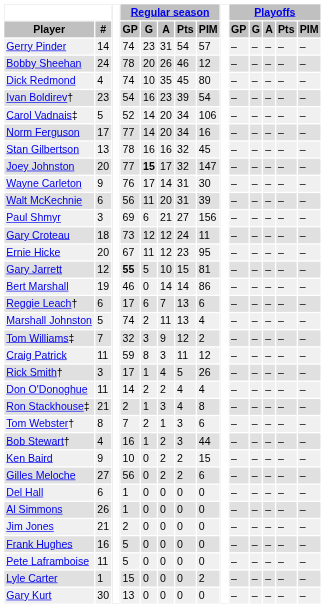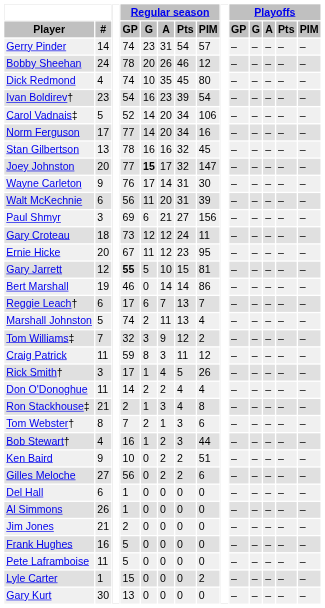 <table BORDER="0" CELLPADDING="3" CELLSPACING="2" ID="Table1">
 <tr ALIGN="center" bgcolor="#c0c0c0">
 <th ALIGN="center" colspan="2" bgcolor="#ffffff"> </th>
 <th ALIGN="center" rowspan="99" bgcolor="#ffffff"> </th>
 <th ALIGN="center" colspan="5"><a href='#'>Regular season</a></th>
 <th ALIGN="center" rowspan="99" bgcolor="#ffffff"> </th>
 <th ALIGN="center" colspan="5"><a href='#'>Playoffs</a></th>
 </tr>
 <tr ALIGN="center" bgcolor="#c0c0c0">
 <th ALIGN="center">Player</th>
 <th ALIGN="center">#</th>
 <th ALIGN="center">GP</th>
 <th ALIGN="center">G</th>
 <th ALIGN="center">A</th>
 <th ALIGN="center">Pts</th>
 <th ALIGN="center">PIM</th>
 <th ALIGN="center">GP</th>
 <th ALIGN="center">G</th>
 <th ALIGN="center">A</th>
 <th ALIGN="center">Pts</th>
 <th ALIGN="center">PIM</th>
 </tr>
 <tr bgcolor="#f0f0f0">
 <td><a href='#'>Gerry Pinder</a></td>
 <td>14</td>
 <td>74</td>
 <td>23</td>
 <td>31</td>
 <td>54</td>
 <td>57</td>
 <td>–</td>
 <td>–</td>
 <td>–</td>
 <td>–</td>
 <td>–</td>
 </tr>
 <tr bgcolor="#e0e0e0">
 <td><a href='#'>Bobby Sheehan</a></td>
 <td>24</td>
 <td>78</td>
 <td>20</td>
 <td>26</td>
 <td>46</td>
 <td>12</td>
 <td>–</td>
 <td>–</td>
 <td>–</td>
 <td>–</td>
 <td>–</td>
 </tr>
 <tr bgcolor="#f0f0f0">
 <td><a href='#'>Dick Redmond</a></td>
 <td>4</td>
 <td>74</td>
 <td>10</td>
 <td>35</td>
 <td>45</td>
 <td>80</td>
 <td>–</td>
 <td>–</td>
 <td>–</td>
 <td>–</td>
 <td>–</td>
 </tr>
 <tr bgcolor="#e0e0e0">
 <td><a href='#'>Ivan Boldirev</a>†</td>
 <td>23</td>
 <td>54</td>
 <td>16</td>
 <td>23</td>
 <td>39</td>
 <td>54</td>
 <td>–</td>
 <td>–</td>
 <td>–</td>
 <td>–</td>
 <td>–</td>
 </tr>
 <tr bgcolor="#f0f0f0">
 <td><a href='#'>Carol Vadnais</a>‡</td>
 <td>5</td>
 <td>52</td>
 <td>14</td>
 <td>20</td>
 <td>34</td>
 <td>106</td>
 <td>–</td>
 <td>–</td>
 <td>–</td>
 <td>–</td>
 <td>–</td>
 </tr>
 <tr bgcolor="#e0e0e0">
 <td><a href='#'>Norm Ferguson</a></td>
 <td>17</td>
 <td>77</td>
 <td>14</td>
 <td>20</td>
 <td>34</td>
 <td>16</td>
 <td>–</td>
 <td>–</td>
 <td>–</td>
 <td>–</td>
 <td>–</td>
 </tr>
 <tr bgcolor="#f0f0f0">
 <td><a href='#'>Stan Gilbertson</a></td>
 <td>13</td>
 <td>78</td>
 <td>16</td>
 <td>16</td>
 <td>32</td>
 <td>45</td>
 <td>–</td>
 <td>–</td>
 <td>–</td>
 <td>–</td>
 <td>–</td>
 </tr>
 <tr bgcolor="#e0e0e0">
 <td><a href='#'>Joey Johnston</a></td>
 <td>20</td>
 <td>77</td>
 <td><strong>15</strong></td>
 <td>17</td>
 <td>32</td>
 <td>147</td>
 <td>–</td>
 <td>–</td>
 <td>–</td>
 <td>–</td>
 <td>–</td>
 </tr>
 <tr bgcolor="#f0f0f0">
 <td><a href='#'>Wayne Carleton</a></td>
 <td>9</td>
 <td>76</td>
 <td>17</td>
 <td>14</td>
 <td>31</td>
 <td>30</td>
 <td>–</td>
 <td>–</td>
 <td>–</td>
 <td>–</td>
 <td>–</td>
 </tr>
 <tr bgcolor="#e0e0e0">
 <td><a href='#'>Walt McKechnie</a></td>
 <td>6</td>
 <td>56</td>
 <td>11</td>
 <td>20</td>
 <td>31</td>
 <td>39</td>
 <td>–</td>
 <td>–</td>
 <td>–</td>
 <td>–</td>
 <td>–</td>
 </tr>
 <tr bgcolor="#f0f0f0">
 <td><a href='#'>Paul Shmyr</a></td>
 <td>3</td>
 <td>69</td>
 <td>6</td>
 <td>21</td>
 <td>27</td>
 <td>156</td>
 <td>–</td>
 <td>–</td>
 <td>–</td>
 <td>–</td>
 <td>–</td>
 </tr>
 <tr bgcolor="#e0e0e0">
 <td><a href='#'>Gary Croteau</a></td>
 <td>18</td>
 <td>73</td>
 <td>12</td>
 <td>12</td>
 <td>24</td>
 <td>11</td>
 <td>–</td>
 <td>–</td>
 <td>–</td>
 <td>–</td>
 <td>–</td>
 </tr>
 <tr bgcolor="#f0f0f0">
 <td><a href='#'>Ernie Hicke</a></td>
 <td>20</td>
 <td>67</td>
 <td>11</td>
 <td>12</td>
 <td>23</td>
 <td>95</td>
 <td>–</td>
 <td>–</td>
 <td>–</td>
 <td>–</td>
 <td>–</td>
 </tr>
 <tr bgcolor="#e0e0e0">
 <td><a href='#'>Gary Jarrett</a></td>
 <td>12</td>
 <td><strong>55</strong></td>
 <td>5</td>
 <td>10</td>
 <td>15</td>
 <td>81</td>
 <td>–</td>
 <td>–</td>
 <td>–</td>
 <td>–</td>
 <td>–</td>
 </tr>
 <tr bgcolor="#f0f0f0">
 <td><a href='#'>Bert Marshall</a></td>
 <td>19</td>
 <td>46</td>
 <td>0</td>
 <td>14</td>
 <td>14</td>
 <td>86</td>
 <td>–</td>
 <td>–</td>
 <td>–</td>
 <td>–</td>
 <td>–</td>
 </tr>
 <tr bgcolor="#e0e0e0">
 <td><a href='#'>Reggie Leach</a>†</td>
 <td>6</td>
 <td>17</td>
 <td>6</td>
 <td>7</td>
 <td>13</td>
-<td>6</td>
+<td>7</td>
 <td>–</td>
 <td>–</td>
 <td>–</td>
 <td>–</td>
 <td>–</td>
 </tr>
 <tr bgcolor="#f0f0f0">
 <td><a href='#'>Marshall Johnston</a></td>
 <td>5</td>
 <td>74</td>
 <td>2</td>
 <td>11</td>
 <td>13</td>
 <td>4</td>
 <td>–</td>
 <td>–</td>
 <td>–</td>
 <td>–</td>
 <td>–</td>
 </tr>
 <tr bgcolor="#e0e0e0">
 <td><a href='#'>Tom Williams</a>‡</td>
 <td>7</td>
 <td>32</td>
 <td>3</td>
 <td>9</td>
 <td>12</td>
 <td>2</td>
 <td>–</td>
 <td>–</td>
 <td>–</td>
 <td>–</td>
 <td>–</td>
 </tr>
 <tr bgcolor="#f0f0f0">
 <td><a href='#'>Craig Patrick</a></td>
 <td>11</td>
 <td>59</td>
 <td>8</td>
 <td>3</td>
 <td>11</td>
 <td>12</td>
 <td>–</td>
 <td>–</td>
 <td>–</td>
 <td>–</td>
 <td>–</td>
 </tr>
 <tr bgcolor="#e0e0e0">
 <td><a href='#'>Rick Smith</a>†</td>
 <td>3</td>
 <td>17</td>
 <td>1</td>
 <td>4</td>
 <td>5</td>
 <td>26</td>
 <td>–</td>
 <td>–</td>
 <td>–</td>
 <td>–</td>
 <td>–</td>
 </tr>
 <tr bgcolor="#f0f0f0">
 <td><a href='#'>Don O'Donoghue</a></td>
 <td>11</td>
 <td>14</td>
 <td>2</td>
 <td>2</td>
 <td>4</td>
 <td>4</td>
 <td>–</td>
 <td>–</td>
 <td>–</td>
 <td>–</td>
 <td>–</td>
 </tr>
 <tr bgcolor="#e0e0e0">
 <td><a href='#'>Ron Stackhouse</a>‡</td>
 <td>21</td>
 <td>2</td>
 <td>1</td>
 <td>3</td>
 <td>4</td>
 <td>8</td>
 <td>–</td>
 <td>–</td>
 <td>–</td>
 <td>–</td>
 <td>–</td>
 </tr>
 <tr bgcolor="#f0f0f0">
 <td><a href='#'>Tom Webster</a>†</td>
 <td>8</td>
 <td>7</td>
 <td>2</td>
 <td>1</td>
 <td>3</td>
 <td>6</td>
 <td>–</td>
 <td>–</td>
 <td>–</td>
 <td>–</td>
 <td>–</td>
 </tr>
 <tr bgcolor="#e0e0e0">
 <td><a href='#'>Bob Stewart</a>†</td>
 <td>4</td>
 <td>16</td>
 <td>1</td>
 <td>2</td>
 <td>3</td>
 <td>44</td>
 <td>–</td>
 <td>–</td>
 <td>–</td>
 <td>–</td>
 <td>–</td>
 </tr>
 <tr bgcolor="#f0f0f0">
 <td><a href='#'>Ken Baird</a></td>
 <td>9</td>
 <td>10</td>
 <td>0</td>
 <td>2</td>
 <td>2</td>
-<td>15</td>
+<td>51</td>
 <td>–</td>
 <td>–</td>
 <td>–</td>
 <td>–</td>
 <td>–</td>
 </tr>
 <tr bgcolor="#e0e0e0">
 <td><a href='#'>Gilles Meloche</a></td>
 <td>27</td>
 <td>56</td>
 <td>0</td>
 <td>2</td>
 <td>2</td>
 <td>6</td>
 <td>–</td>
 <td>–</td>
 <td>–</td>
 <td>–</td>
 <td>–</td>
 </tr>
 <tr bgcolor="#f0f0f0">
 <td><a href='#'>Del Hall</a></td>
 <td>6</td>
 <td>1</td>
 <td>0</td>
 <td>0</td>
 <td>0</td>
 <td>0</td>
 <td>–</td>
 <td>–</td>
 <td>–</td>
 <td>–</td>
 <td>–</td>
 </tr>
 <tr bgcolor="#e0e0e0">
 <td><a href='#'>Al Simmons</a></td>
 <td>26</td>
 <td>1</td>
 <td>0</td>
 <td>0</td>
 <td>0</td>
 <td>0</td>
 <td>–</td>
 <td>–</td>
 <td>–</td>
 <td>–</td>
 <td>–</td>
 </tr>
 <tr bgcolor="#f0f0f0">
 <td><a href='#'>Jim Jones</a></td>
 <td>21</td>
 <td>2</td>
 <td>0</td>
 <td>0</td>
 <td>0</td>
 <td>0</td>
 <td>–</td>
 <td>–</td>
 <td>–</td>
 <td>–</td>
 <td>–</td>
 </tr>
 <tr bgcolor="#e0e0e0">
 <td><a href='#'>Frank Hughes</a></td>
 <td>16</td>
 <td>5</td>
 <td>0</td>
 <td>0</td>
 <td>0</td>
 <td>0</td>
 <td>–</td>
 <td>–</td>
 <td>–</td>
 <td>–</td>
 <td>–</td>
 </tr>
 <tr bgcolor="#f0f0f0">
 <td><a href='#'>Pete Laframboise</a></td>
 <td>11</td>
 <td>5</td>
 <td>0</td>
 <td>0</td>
 <td>0</td>
 <td>0</td>
 <td>–</td>
 <td>–</td>
 <td>–</td>
 <td>–</td>
 <td>–</td>
 </tr>
 <tr bgcolor="#e0e0e0">
 <td><a href='#'>Lyle Carter</a></td>
 <td>1</td>
 <td>15</td>
 <td>0</td>
 <td>0</td>
 <td>0</td>
 <td>2</td>
 <td>–</td>
 <td>–</td>
 <td>–</td>
 <td>–</td>
 <td>–</td>
 </tr>
 <tr bgcolor="#f0f0f0">
 <td><a href='#'>Gary Kurt</a></td>
 <td>30</td>
 <td>13</td>
 <td>0</td>
 <td>0</td>
 <td>0</td>
 <td>0</td>
 <td>–</td>
 <td>–</td>
 <td>–</td>
 <td>–</td>
 <td>–</td>
 </tr>
 </table>
